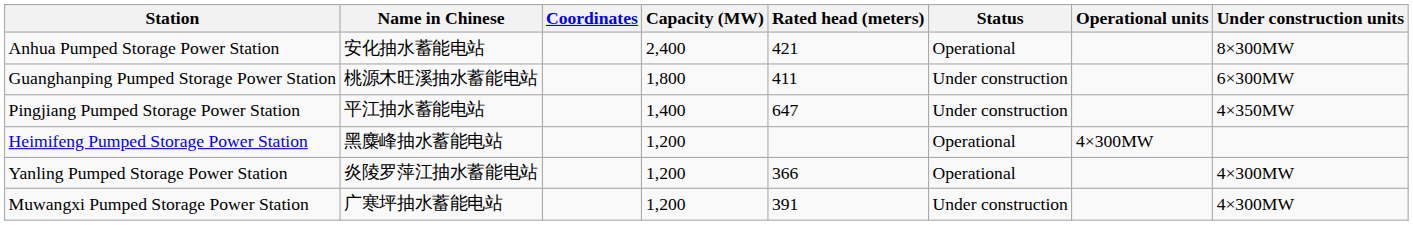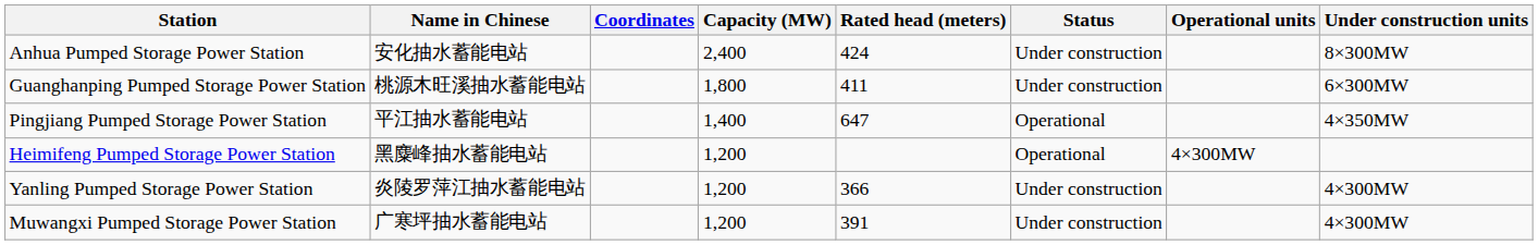 <table class="wikitable sortable">
 <tr>
 <th>Station</th>
 <th>Name in Chinese</th>
 <th><a href='#'>Coordinates</a></th>
 <th>Capacity (MW)</th>
 <th>Rated head (meters)</th>
 <th>Status</th>
 <th>Operational units</th>
 <th>Under construction units</th>
 </tr>
 <tr>
 <td>Anhua Pumped Storage Power Station</td>
 <td>安化抽水蓄能电站</td>
 <td></td>
 <td>2,400</td>
-<td>421</td>
-<td>Operational</td>
+<td>424</td>
+<td>Under construction</td>
 <td></td>
 <td>8×300MW</td>
 </tr>
 <tr>
 <td>Guanghanping Pumped Storage Power Station</td>
 <td>桃源木旺溪抽水蓄能电站</td>
 <td></td>
 <td>1,800</td>
 <td>411</td>
 <td>Under construction</td>
 <td></td>
 <td>6×300MW</td>
 </tr>
 <tr>
 <td>Pingjiang Pumped Storage Power Station</td>
 <td>平江抽水蓄能电站</td>
 <td></td>
 <td>1,400</td>
 <td>647</td>
-<td>Under construction</td>
+<td>Operational</td>
 <td></td>
 <td>4×350MW</td>
 </tr>
 <tr>
 <td><a href='#'>Heimifeng Pumped Storage Power Station</a></td>
 <td>黑麋峰抽水蓄能电站</td>
 <td></td>
 <td>1,200</td>
 <td></td>
 <td>Operational</td>
 <td>4×300MW</td>
 <td></td>
 </tr>
 <tr>
 <td>Yanling Pumped Storage Power Station</td>
 <td>炎陵罗萍江抽水蓄能电站</td>
 <td></td>
 <td>1,200</td>
 <td>366</td>
-<td>Operational</td>
+<td>Under construction</td>
 <td></td>
 <td>4×300MW</td>
 </tr>
 <tr>
 <td>Muwangxi Pumped Storage Power Station</td>
 <td>广寒坪抽水蓄能电站</td>
 <td></td>
 <td>1,200</td>
 <td>391</td>
 <td>Under construction</td>
 <td></td>
 <td>4×300MW</td>
 </tr>
 </table>
